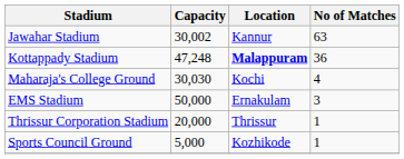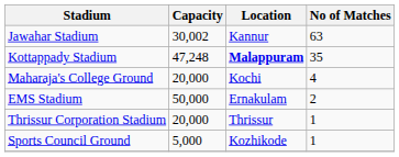 <table class="wikitable sortable">
 <tr>
 <th>Stadium</th>
 <th>Capacity</th>
 <th>Location</th>
 <th>No of Matches</th>
 </tr>
 <tr>
 <td><a href='#'>Jawahar Stadium</a></td>
 <td>30,002</td>
 <td><a href='#'>Kannur</a></td>
 <td>63</td>
 </tr>
 <tr>
 <td><a href='#'>Kottappady Stadium</a></td>
 <td>47,248</td>
 <td><strong><a href='#'>Malappuram</a></strong></td>
-<td>36</td>
+<td>35</td>
 </tr>
 <tr>
 <td><a href='#'>Maharaja's College Ground</a></td>
-<td>30,030</td>
+<td>20,000</td>
 <td><a href='#'>Kochi</a></td>
 <td>4</td>
 </tr>
 <tr>
 <td><a href='#'>EMS Stadium</a></td>
 <td>50,000</td>
 <td><a href='#'>Ernakulam</a></td>
-<td>3</td>
+<td>2</td>
 </tr>
 <tr>
 <td><a href='#'>Thrissur Corporation Stadium</a></td>
 <td>20,000</td>
 <td><a href='#'>Thrissur</a></td>
 <td>1</td>
 </tr>
 <tr>
 <td><a href='#'>Sports Council Ground</a></td>
 <td>5,000</td>
 <td><a href='#'>Kozhikode</a></td>
 <td>1</td>
 </tr>
 <tr>
 </tr>
 </table>
